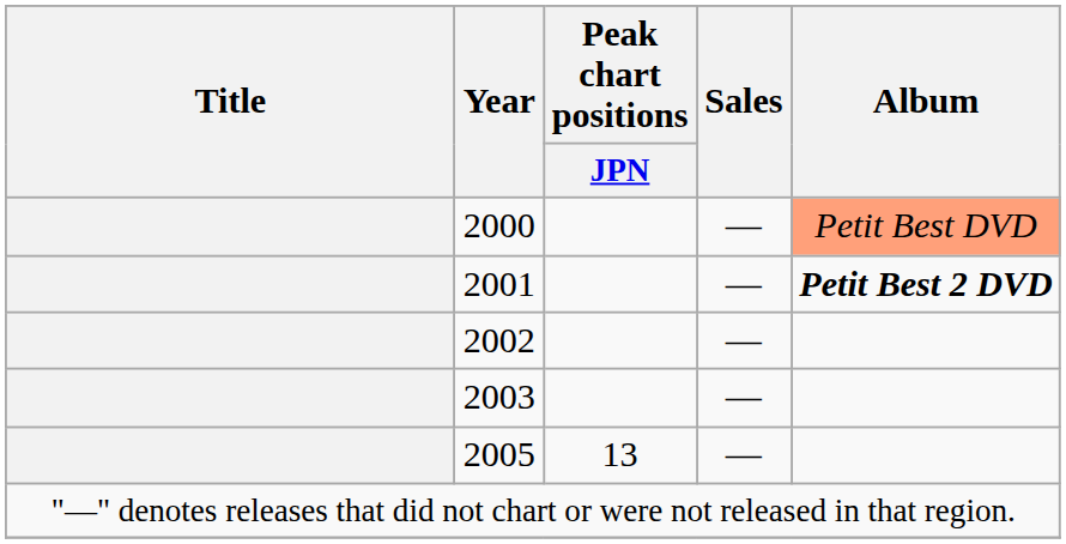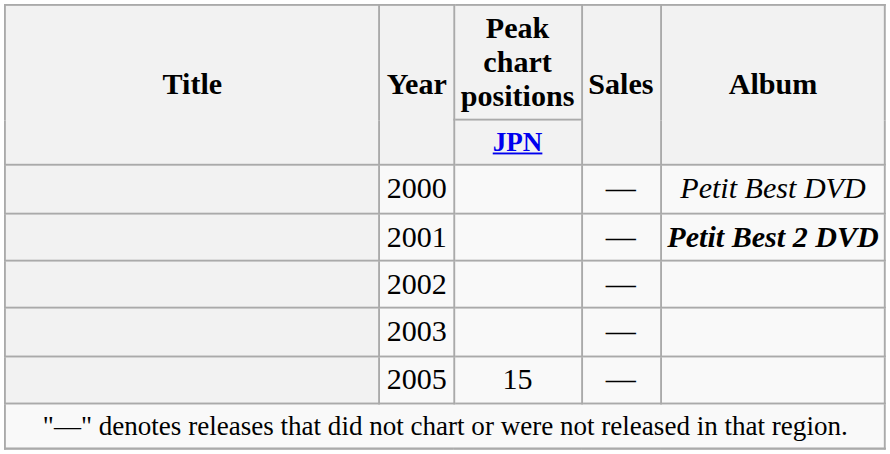 <table class="wikitable plainrowheaders" style="text-align:center;">
 <tr>
 <th scope="col" rowspan="2" style="width:12em;">Title</th>
 <th scope="col" rowspan="2">Year</th>
 <th scope="col" colspan="1">Peak chart positions</th>
 <th scope="col" rowspan="2">Sales</th>
 <th scope="col" rowspan="2">Album</th>
 </tr>
 <tr>
 <th scope="col" style="width:3em;font-size:90%;"><a href='#'>JPN</a></th>
 </tr>
 <tr>
 <th scope="row"></th>
 <td>2000</td>
 <td></td>
 <td>—</td>
-<td style="background: lightsalmon;"><em>Petit Best DVD</em></td>
+<td><em>Petit Best DVD</em></td>
 </tr>
 <tr>
 <th scope="row"></th>
 <td>2001</td>
 <td></td>
 <td>—</td>
 <td><strong><em>Petit Best 2 DVD</em></strong></td>
 </tr>
 <tr>
 <th scope="row"></th>
 <td>2002</td>
 <td></td>
 <td>—</td>
 <td></td>
 </tr>
 <tr>
 <th scope="row"></th>
 <td>2003</td>
 <td></td>
 <td>—</td>
 <td></td>
 </tr>
 <tr>
 <th scope="row"></th>
 <td>2005</td>
-<td>13</td>
+<td>15</td>
 <td>—</td>
 <td></td>
 </tr>
 <tr>
 <td colspan="5" style="font-size:90%;">"—" denotes releases that did not chart or were not released in that region.</td>
 </tr>
 <tr>
 </tr>
 </table>
